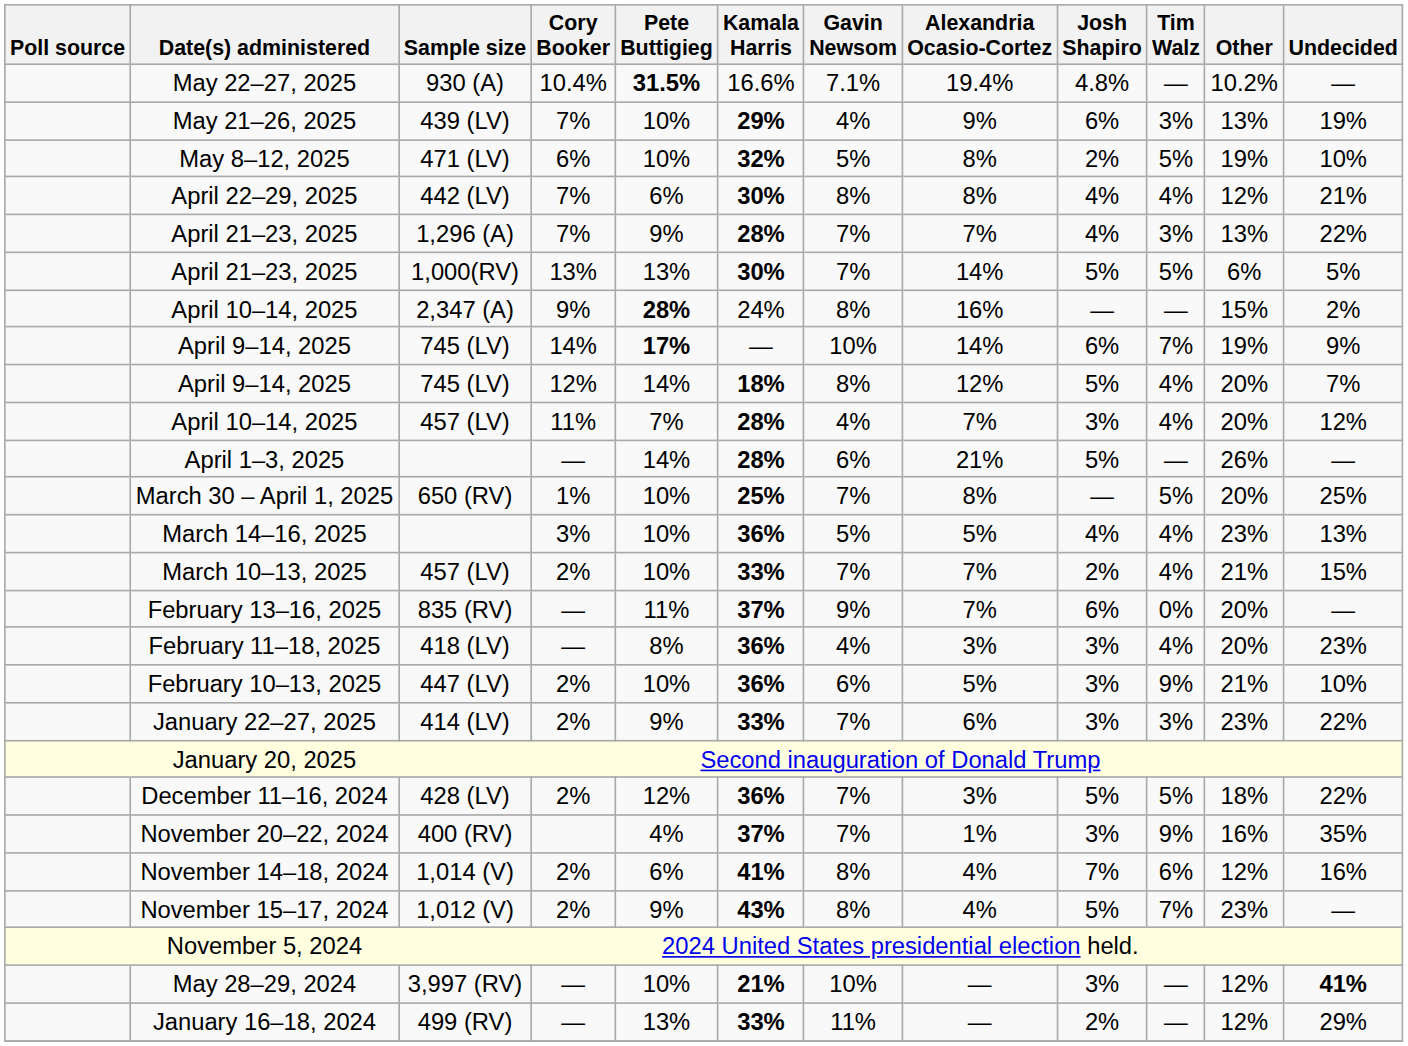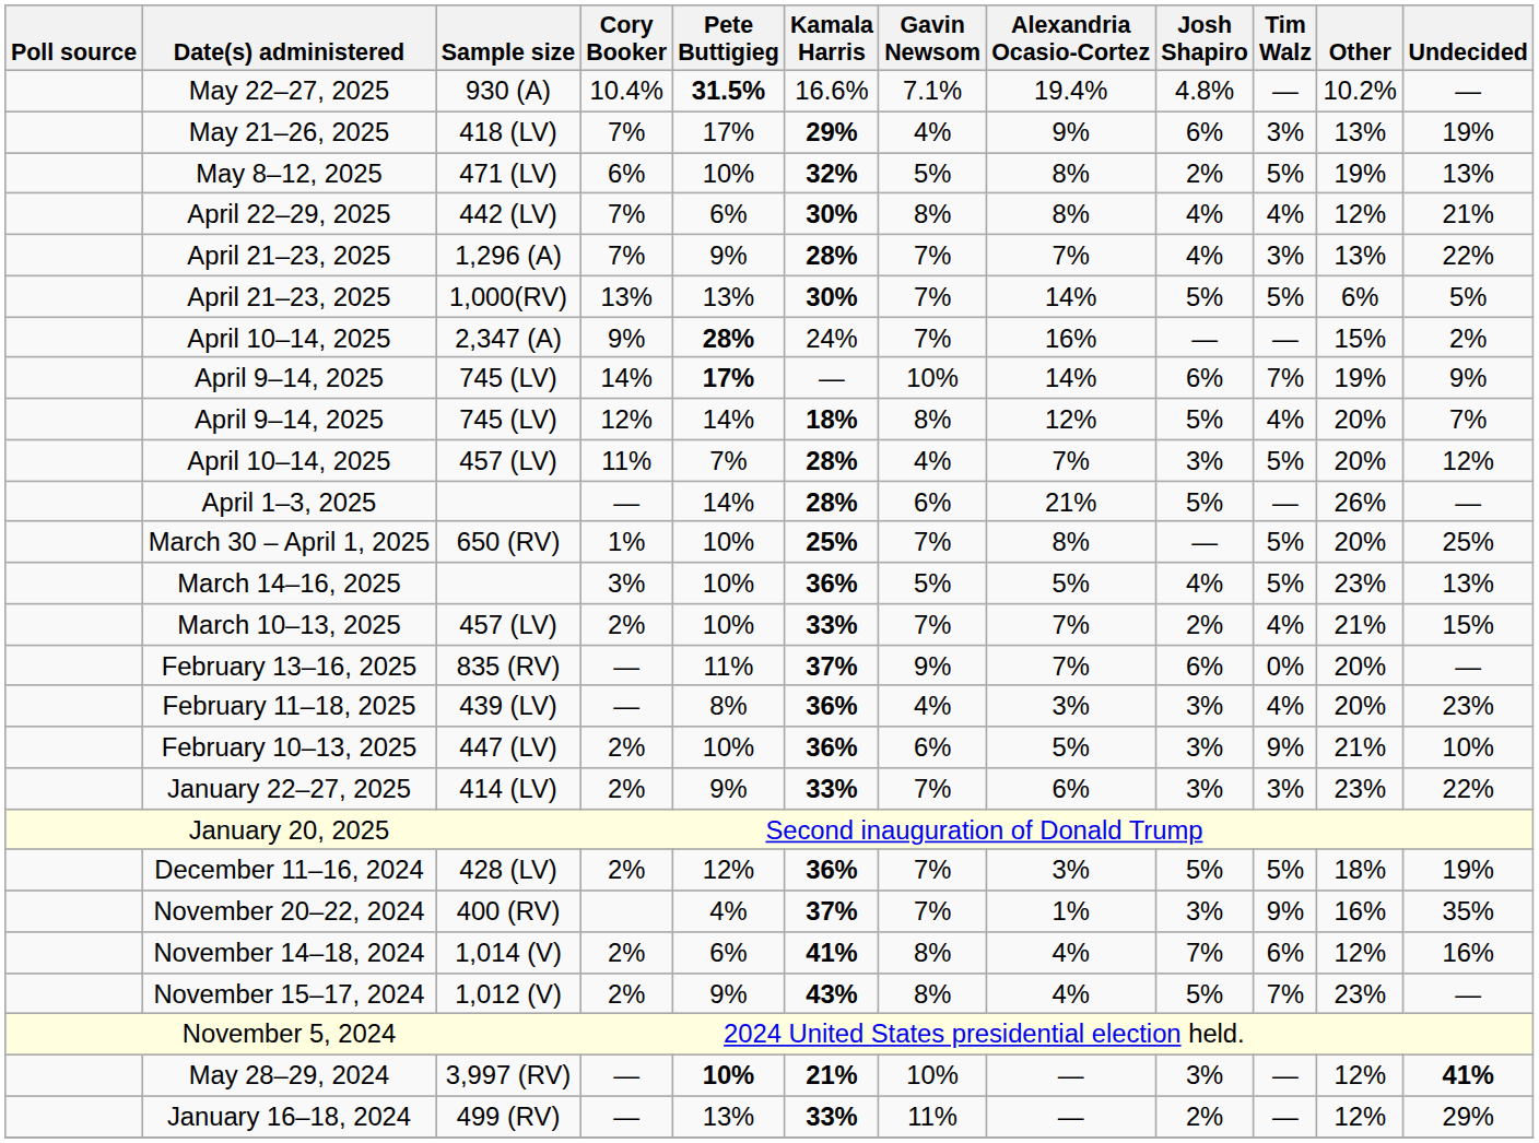 <table class="wikitable sortable mw-datatable" style="font-size:90%;text-align:center;">
 <tr valign="bottom" style="font-size:90%;">
 <th>Poll source</th>
 <th>Date(s) administered</th>
 <th>Sample size</th>
 <th>Cory<br>Booker</th>
 <th>Pete<br>Buttigieg</th>
 <th>Kamala<br>Harris</th>
 <th>Gavin<br>Newsom</th>
 <th>Alexandria<br>Ocasio-Cortez</th>
 <th>Josh<br>Shapiro</th>
 <th>Tim<br>Walz</th>
 <th>Other</th>
 <th>Undecided</th>
 </tr>
 <tr>
 <td></td>
 <td>May 22–27, 2025</td>
 <td>930 (A)</td>
 <td>10.4%</td>
 <td><strong>31.5%</strong></td>
 <td>16.6%</td>
 <td>7.1%</td>
 <td>19.4%</td>
 <td>4.8%</td>
 <td>—</td>
 <td>10.2%</td>
 <td>—</td>
 </tr>
 <tr>
 <td></td>
 <td>May 21–26, 2025</td>
-<td>439 (LV)</td>
+<td>418 (LV)</td>
 <td>7%</td>
-<td>10%</td>
+<td>17%</td>
 <td><strong>29%</strong></td>
 <td>4%</td>
 <td>9%</td>
 <td>6%</td>
 <td>3%</td>
 <td>13%</td>
 <td>19%</td>
 </tr>
 <tr>
 <td></td>
 <td>May 8–12, 2025</td>
 <td>471 (LV)</td>
 <td>6%</td>
 <td>10%</td>
 <td><strong>32%</strong></td>
 <td>5%</td>
 <td>8%</td>
 <td>2%</td>
 <td>5%</td>
 <td>19%</td>
-<td>10%</td>
+<td>13%</td>
 </tr>
 <tr>
 <td></td>
 <td>April 22–29, 2025</td>
 <td>442 (LV)</td>
 <td>7%</td>
 <td>6%</td>
 <td><strong>30%</strong></td>
 <td>8%</td>
 <td>8%</td>
 <td>4%</td>
 <td>4%</td>
 <td>12%</td>
 <td>21%</td>
 </tr>
 <tr>
 <td></td>
 <td>April 21–23, 2025</td>
 <td>1,296 (A)</td>
 <td>7%</td>
 <td>9%</td>
 <td><strong>28%</strong></td>
 <td>7%</td>
 <td>7%</td>
 <td>4%</td>
 <td>3%</td>
 <td>13%</td>
 <td>22%</td>
 </tr>
 <tr>
 <td></td>
 <td>April 21–23, 2025</td>
 <td>1,000(RV)</td>
 <td>13%</td>
 <td>13%</td>
 <td><strong>30%</strong></td>
 <td>7%</td>
 <td>14%</td>
 <td>5%</td>
 <td>5%</td>
 <td>6%</td>
 <td>5%</td>
 </tr>
 <tr>
 <td></td>
 <td>April 10–14, 2025</td>
 <td>2,347 (A)</td>
 <td>9%</td>
 <td><strong>28%</strong></td>
 <td>24%</td>
-<td>8%</td>
+<td>7%</td>
 <td>16%</td>
 <td>—</td>
 <td>—</td>
 <td>15%</td>
 <td>2%</td>
 </tr>
 <tr>
 <td></td>
 <td>April 9–14, 2025</td>
 <td>745 (LV)</td>
 <td>14%</td>
 <td><strong>17%</strong></td>
 <td>—</td>
 <td>10%</td>
 <td>14%</td>
 <td>6%</td>
 <td>7%</td>
 <td>19%</td>
 <td>9%</td>
 </tr>
 <tr>
 <td></td>
 <td>April 9–14, 2025</td>
 <td>745 (LV)</td>
 <td>12%</td>
 <td>14%</td>
 <td><strong>18%</strong></td>
 <td>8%</td>
 <td>12%</td>
 <td>5%</td>
 <td>4%</td>
 <td>20%</td>
 <td>7%</td>
 </tr>
 <tr>
 <td></td>
 <td>April 10–14, 2025</td>
 <td>457 (LV)</td>
 <td>11%</td>
 <td>7%</td>
 <td><strong>28%</strong></td>
 <td>4%</td>
 <td>7%</td>
 <td>3%</td>
-<td>4%</td>
+<td>5%</td>
 <td>20%</td>
 <td>12%</td>
 </tr>
 <tr>
 <td></td>
 <td>April 1–3, 2025</td>
 <td></td>
 <td>—</td>
 <td>14%</td>
 <td><strong>28%</strong></td>
 <td>6%</td>
 <td>21%</td>
 <td>5%</td>
 <td>—</td>
 <td>26%</td>
 <td>—</td>
 </tr>
 <tr>
 <td></td>
 <td>March 30 – April 1, 2025</td>
 <td>650 (RV)</td>
 <td>1%</td>
 <td>10%</td>
 <td><strong>25%</strong></td>
 <td>7%</td>
 <td>8%</td>
 <td>—</td>
 <td>5%</td>
 <td>20%</td>
 <td>25%</td>
 </tr>
 <tr>
 <td></td>
 <td>March 14–16, 2025</td>
 <td></td>
 <td>3%</td>
 <td>10%</td>
 <td><strong>36%</strong></td>
 <td>5%</td>
 <td>5%</td>
 <td>4%</td>
-<td>4%</td>
+<td>5%</td>
 <td>23%</td>
 <td>13%</td>
 </tr>
 <tr>
 <td></td>
 <td>March 10–13, 2025</td>
 <td>457 (LV)</td>
 <td>2%</td>
 <td>10%</td>
 <td><strong>33%</strong></td>
 <td>7%</td>
 <td>7%</td>
 <td>2%</td>
 <td>4%</td>
 <td>21%</td>
 <td>15%</td>
 </tr>
 <tr>
 <td></td>
 <td>February 13–16, 2025</td>
 <td>835 (RV)</td>
 <td>—</td>
 <td>11%</td>
 <td><strong>37%</strong></td>
 <td>9%</td>
 <td>7%</td>
 <td>6%</td>
 <td>0%</td>
 <td>20%</td>
 <td>—</td>
 </tr>
 <tr>
 <td></td>
 <td>February 11–18, 2025</td>
-<td>418 (LV)</td>
+<td>439 (LV)</td>
 <td>—</td>
 <td>8%</td>
 <td><strong>36%</strong></td>
 <td>4%</td>
 <td>3%</td>
 <td>3%</td>
 <td>4%</td>
 <td>20%</td>
 <td>23%</td>
 </tr>
 <tr>
 <td></td>
 <td>February 10–13, 2025</td>
 <td>447 (LV)</td>
 <td>2%</td>
 <td>10%</td>
 <td><strong>36%</strong></td>
 <td>6%</td>
 <td>5%</td>
 <td>3%</td>
 <td>9%</td>
 <td>21%</td>
 <td>10%</td>
 </tr>
 <tr>
 <td></td>
 <td>January 22–27, 2025</td>
 <td>414 (LV)</td>
 <td>2%</td>
 <td>9%</td>
 <td><strong>33%</strong></td>
 <td>7%</td>
 <td>6%</td>
 <td>3%</td>
 <td>3%</td>
 <td>23%</td>
 <td>22%</td>
 </tr>
 <tr style="background:lightyellow;">
 <td style="border-right-style:hidden; background:lightyellow;"></td>
 <td style="border-right-style:hidden; ">January 20, 2025</td>
 <td colspan="13"><a href='#'>Second inauguration of Donald Trump</a></td>
 </tr>
 <tr>
 <td></td>
 <td>December 11–16, 2024</td>
 <td>428 (LV)</td>
 <td>2%</td>
 <td>12%</td>
 <td><strong>36%</strong></td>
 <td>7%</td>
 <td>3%</td>
 <td>5%</td>
 <td>5%</td>
 <td>18%</td>
-<td>22%</td>
+<td>19%</td>
 </tr>
 <tr>
 <td></td>
 <td>November 20–22, 2024</td>
 <td>400 (RV)</td>
 <td></td>
 <td>4%</td>
 <td><strong>37%</strong></td>
 <td>7%</td>
 <td>1%</td>
 <td>3%</td>
 <td>9%</td>
 <td>16%</td>
 <td>35%</td>
 </tr>
 <tr>
 <td></td>
 <td>November 14–18, 2024</td>
 <td>1,014 (V)</td>
 <td>2%</td>
 <td>6%</td>
 <td><strong>41%</strong></td>
 <td>8%</td>
 <td>4%</td>
 <td>7%</td>
 <td>6%</td>
 <td>12%</td>
 <td>16%</td>
 </tr>
 <tr>
 <td></td>
 <td>November 15–17, 2024</td>
 <td>1,012 (V)</td>
 <td>2%</td>
 <td>9%</td>
 <td><strong>43%</strong></td>
 <td>8%</td>
 <td>4%</td>
 <td>5%</td>
 <td>7%</td>
 <td>23%</td>
 <td>—</td>
 </tr>
 <tr style="background:lightyellow;">
 <td style="border-right-style:hidden; background:lightyellow;"></td>
 <td style="border-right-style:hidden; background:lightyellow;">November 5, 2024</td>
 <td colspan="11" style="background:lightyellow;"><a href='#'>2024 United States presidential election</a> held.</td>
 </tr>
 <tr>
 <td></td>
 <td>May 28–29, 2024</td>
 <td>3,997 (RV)</td>
 <td>—</td>
-<td>10%</td>
+<td><strong>10%</strong></td>
 <td><strong>21%</strong></td>
 <td>10%</td>
 <td>—</td>
 <td>3%</td>
 <td>—</td>
 <td>12%</td>
 <td><strong>41%</strong></td>
 </tr>
 <tr>
 <td></td>
 <td>January 16–18, 2024</td>
 <td>499 (RV)</td>
 <td>—</td>
 <td>13%</td>
 <td><strong>33%</strong></td>
 <td>11%</td>
 <td>—</td>
 <td>2%</td>
 <td>—</td>
 <td>12%</td>
 <td>29%</td>
 </tr>
 <tr>
 </tr>
 </table>
